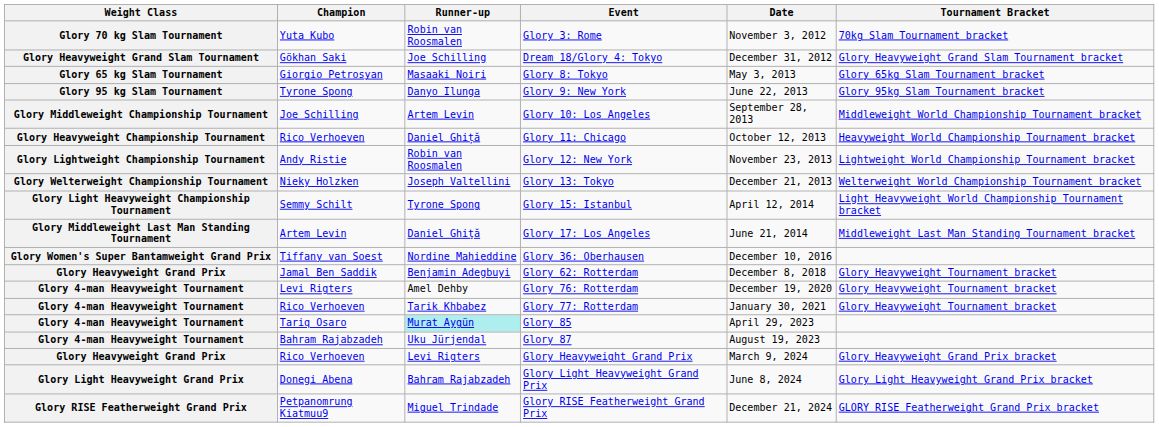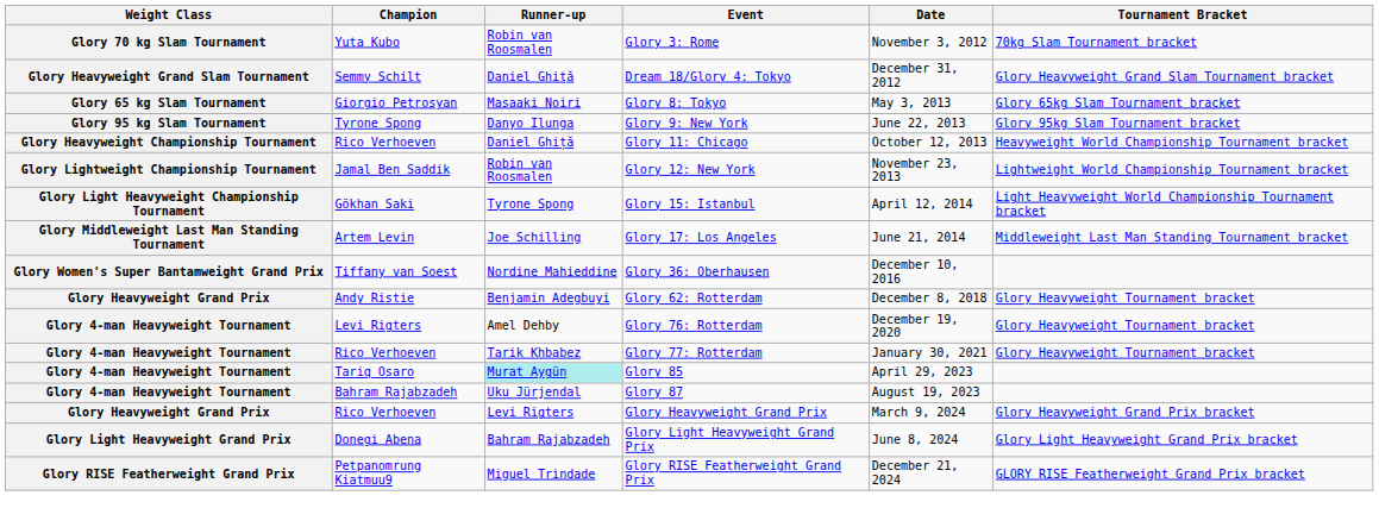 <table class="wikitable" style="width:100%; font-size:85%;">
 <tr>
 <th>Weight Class</th>
 <th>Champion</th>
 <th>Runner-up</th>
 <th>Event</th>
 <th>Date</th>
 <th>Tournament Bracket</th>
 </tr>
 <tr>
 <th><strong>Glory 70 kg Slam Tournament</strong></th>
 <td> <a href='#'>Yuta Kubo</a></td>
 <td> <a href='#'>Robin van Roosmalen</a></td>
 <td><a href='#'>Glory 3: Rome</a></td>
 <td>November 3, 2012</td>
 <td><a href='#'>70kg Slam Tournament bracket</a></td>
 </tr>
 <tr>
 <th><strong>Glory Heavyweight Grand Slam Tournament</strong></th>
-<td> <a href='#'>Gökhan Saki</a></td>
-<td> <a href='#'>Joe Schilling</a></td>
+<td> <a href='#'>Semmy Schilt</a></td>
+<td> <a href='#'>Daniel Ghiţă</a></td>
 <td><a href='#'>Dream 18/Glory 4: Tokyo</a></td>
 <td>December 31, 2012</td>
 <td><a href='#'>Glory Heavyweight Grand Slam Tournament bracket</a></td>
 </tr>
 <tr>
 <th><strong>Glory 65 kg Slam Tournament</strong></th>
 <td> <a href='#'>Giorgio Petrosyan</a></td>
 <td> <a href='#'>Masaaki Noiri</a></td>
 <td><a href='#'>Glory 8: Tokyo</a></td>
 <td>May 3, 2013</td>
 <td><a href='#'>Glory 65kg Slam Tournament bracket</a></td>
 </tr>
 <tr>
 <th><strong>Glory 95 kg Slam Tournament</strong></th>
 <td> <a href='#'>Tyrone Spong</a></td>
 <td> <a href='#'>Danyo Ilunga</a></td>
 <td><a href='#'>Glory 9: New York</a></td>
 <td>June 22, 2013</td>
 <td><a href='#'>Glory 95kg Slam Tournament bracket</a></td>
 </tr>
 <tr>
-<th><strong>Glory Middleweight Championship Tournament</strong></th>
-<td> <a href='#'>Joe Schilling</a></td>
-<td> <a href='#'>Artem Levin</a></td>
-<td><a href='#'>Glory 10: Los Angeles</a></td>
-<td>September 28, 2013</td>
-<td><a href='#'>Middleweight World Championship Tournament bracket</a></td>
-</tr>
-<tr>
 <th><strong>Glory Heavyweight Championship Tournament</strong></th>
 <td> <a href='#'>Rico Verhoeven</a></td>
 <td> <a href='#'>Daniel Ghiță</a></td>
 <td><a href='#'>Glory 11: Chicago</a></td>
 <td>October 12, 2013</td>
 <td><a href='#'>Heavyweight World Championship Tournament bracket</a></td>
 </tr>
 <tr>
 <th><strong>Glory Lightweight Championship Tournament</strong></th>
-<td> <a href='#'>Andy Ristie</a></td>
+<td> <a href='#'>Jamal Ben Saddik</a></td>
 <td> <a href='#'>Robin van Roosmalen</a></td>
 <td><a href='#'>Glory 12: New York</a></td>
 <td>November 23, 2013</td>
 <td><a href='#'>Lightweight World Championship Tournament bracket</a></td>
 </tr>
 <tr>
-<th><strong>Glory Welterweight Championship Tournament</strong></th>
-<td> <a href='#'>Nieky Holzken</a></td>
-<td> <a href='#'>Joseph Valtellini</a></td>
-<td><a href='#'>Glory 13: Tokyo</a></td>
-<td>December 21, 2013</td>
-<td><a href='#'>Welterweight World Championship Tournament bracket</a></td>
-</tr>
-<tr>
 <th><strong>Glory Light Heavyweight Championship Tournament</strong></th>
-<td> <a href='#'>Semmy Schilt</a></td>
+<td> <a href='#'>Gökhan Saki</a></td>
 <td> <a href='#'>Tyrone Spong</a></td>
 <td><a href='#'>Glory 15: Istanbul</a></td>
 <td>April 12, 2014</td>
 <td><a href='#'>Light Heavyweight World Championship Tournament bracket</a></td>
 </tr>
 <tr>
 <th><strong>Glory Middleweight Last Man Standing Tournament</strong></th>
 <td> <a href='#'>Artem Levin</a></td>
-<td> <a href='#'>Daniel Ghiţă</a></td>
+<td> <a href='#'>Joe Schilling</a></td>
 <td><a href='#'>Glory 17: Los Angeles</a></td>
 <td>June 21, 2014</td>
 <td><a href='#'>Middleweight Last Man Standing Tournament bracket</a></td>
 </tr>
 <tr>
 <th><strong>Glory Women's Super Bantamweight Grand Prix</strong></th>
 <td> <a href='#'>Tiffany van Soest</a></td>
 <td> <a href='#'>Nordine Mahieddine</a></td>
 <td><a href='#'>Glory 36: Oberhausen</a></td>
 <td>December 10, 2016</td>
 <td></td>
 </tr>
 <tr>
 <th><strong>Glory Heavyweight Grand Prix</strong></th>
-<td> <a href='#'>Jamal Ben Saddik</a></td>
+<td> <a href='#'>Andy Ristie</a></td>
 <td> <a href='#'>Benjamin Adegbuyi</a></td>
 <td><a href='#'>Glory 62: Rotterdam</a></td>
 <td>December 8, 2018</td>
 <td><a href='#'>Glory Heavyweight Tournament bracket</a></td>
 </tr>
 <tr>
 <th><strong>Glory 4-man Heavyweight Tournament</strong></th>
 <td> <a href='#'>Levi Rigters</a></td>
 <td> Amel Dehby</td>
 <td><a href='#'>Glory 76: Rotterdam</a></td>
 <td>December 19, 2020</td>
 <td><a href='#'>Glory Heavyweight Tournament bracket</a></td>
 </tr>
 <tr>
 <th><strong>Glory 4-man Heavyweight Tournament</strong></th>
 <td> <a href='#'>Rico Verhoeven</a></td>
 <td> <a href='#'>Tarik Khbabez</a></td>
 <td><a href='#'>Glory 77: Rotterdam</a></td>
 <td>January 30, 2021</td>
 <td><a href='#'>Glory Heavyweight Tournament bracket</a></td>
 </tr>
 <tr>
 <th><strong>Glory 4-man Heavyweight Tournament</strong></th>
 <td> <a href='#'>Tariq Osaro</a></td>
 <td style="background: paleturquoise;"> <a href='#'>Murat Aygün</a></td>
 <td><a href='#'>Glory 85</a></td>
 <td>April 29, 2023</td>
 <td></td>
 </tr>
 <tr>
 <th><strong>Glory 4-man Heavyweight Tournament</strong></th>
 <td> <a href='#'>Bahram Rajabzadeh</a></td>
 <td> <a href='#'>Uku Jürjendal</a></td>
 <td><a href='#'>Glory 87</a></td>
 <td>August 19, 2023</td>
 <td></td>
 </tr>
 <tr>
 <th><strong>Glory Heavyweight Grand Prix</strong></th>
 <td> <a href='#'>Rico Verhoeven</a></td>
 <td> <a href='#'>Levi Rigters</a></td>
 <td><a href='#'>Glory Heavyweight Grand Prix</a></td>
 <td>March 9, 2024</td>
 <td><a href='#'>Glory Heavyweight Grand Prix bracket</a></td>
 </tr>
 <tr>
 <th><strong>Glory Light Heavyweight Grand Prix</strong></th>
 <td> <a href='#'>Donegi Abena</a></td>
 <td> <a href='#'>Bahram Rajabzadeh</a></td>
 <td><a href='#'>Glory Light Heavyweight Grand Prix</a></td>
 <td>June 8, 2024</td>
 <td><a href='#'>Glory Light Heavyweight Grand Prix bracket</a></td>
 </tr>
 <tr>
 <th><strong>Glory RISE Featherweight Grand Prix</strong></th>
 <td> <a href='#'>Petpanomrung Kiatmuu9</a></td>
 <td> <a href='#'>Miguel Trindade</a></td>
 <td><a href='#'>Glory RISE Featherweight Grand Prix</a></td>
 <td>December 21, 2024</td>
 <td><a href='#'>GLORY RISE Featherweight Grand Prix bracket</a></td>
 </tr>
 </table>
